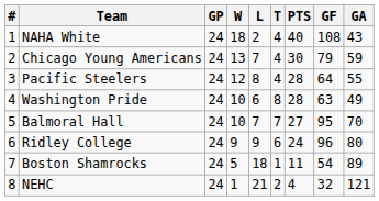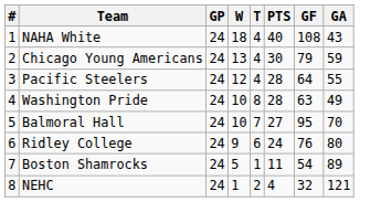 <table class="wikitable">
 <tr>
 <th>#</th>
 <th>Team</th>
 <th>GP</th>
 <th>W</th>
-<th>L</th>
 <th>T</th>
 <th>PTS</th>
 <th>GF</th>
 <th>GA</th>
 </tr>
 <tr>
 <td>1</td>
 <td>NAHA White</td>
 <td>24</td>
 <td>18</td>
-<td>2</td>
 <td>4</td>
 <td>40</td>
 <td>108</td>
 <td>43</td>
 </tr>
 <tr>
 <td>2</td>
 <td>Chicago Young Americans</td>
 <td>24</td>
 <td>13</td>
-<td>7</td>
 <td>4</td>
 <td>30</td>
 <td>79</td>
 <td>59</td>
 </tr>
 <tr>
 <td>3</td>
 <td>Pacific Steelers</td>
 <td>24</td>
 <td>12</td>
-<td>8</td>
 <td>4</td>
 <td>28</td>
 <td>64</td>
 <td>55</td>
 </tr>
 <tr>
 <td>4</td>
 <td>Washington Pride</td>
 <td>24</td>
 <td>10</td>
-<td>6</td>
 <td>8</td>
 <td>28</td>
 <td>63</td>
 <td>49</td>
 </tr>
 <tr>
 <td>5</td>
 <td>Balmoral Hall</td>
 <td>24</td>
 <td>10</td>
 <td>7</td>
-<td>7</td>
 <td>27</td>
 <td>95</td>
 <td>70</td>
 </tr>
 <tr>
 <td>6</td>
 <td>Ridley College</td>
 <td>24</td>
 <td>9</td>
-<td>9</td>
 <td>6</td>
 <td>24</td>
-<td>96</td>
+<td>76</td>
 <td>80</td>
 </tr>
 <tr>
 <td>7</td>
 <td>Boston Shamrocks</td>
 <td>24</td>
 <td>5</td>
-<td>18</td>
 <td>1</td>
 <td>11</td>
 <td>54</td>
 <td>89</td>
 </tr>
 <tr>
 <td>8</td>
 <td>NEHC</td>
 <td>24</td>
 <td>1</td>
-<td>21</td>
 <td>2</td>
 <td>4</td>
 <td>32</td>
 <td>121</td>
 </tr>
 </table>
